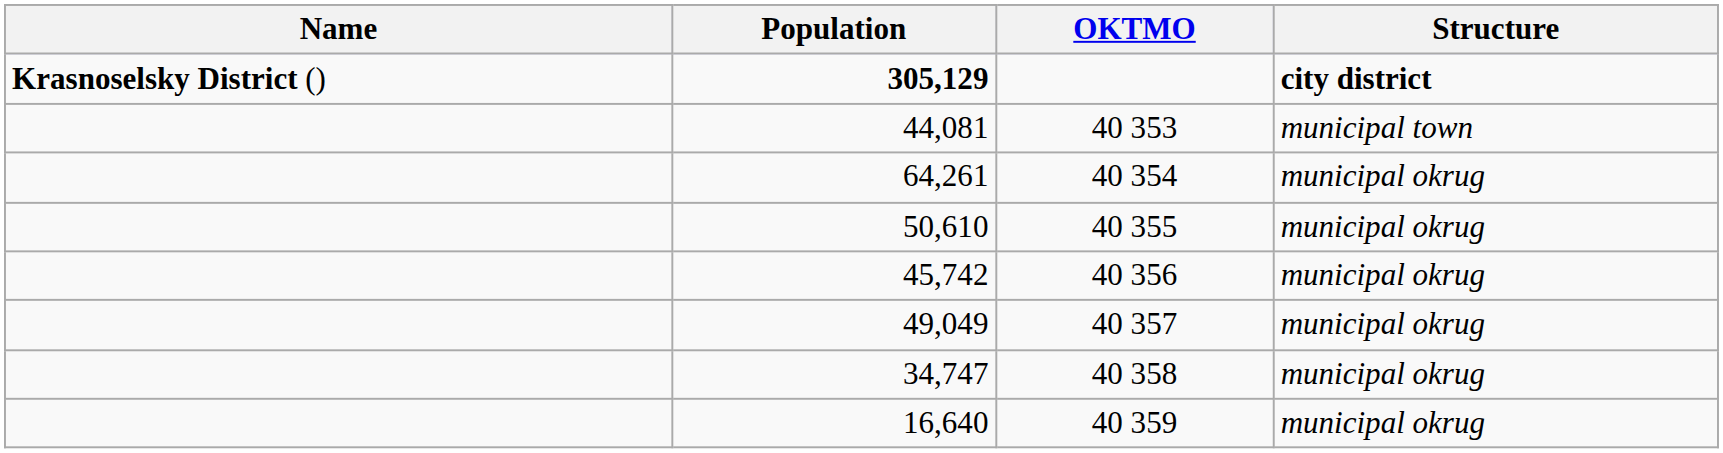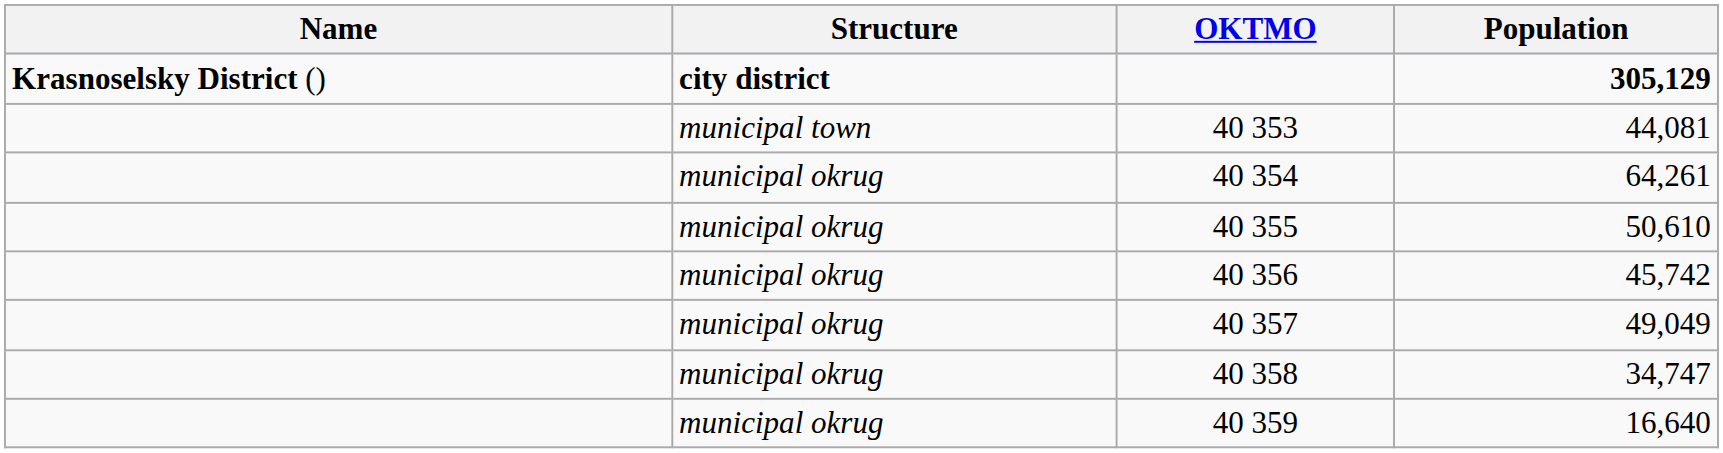 <table width=100% class="wikitable">
 <tr bgcolor="#CCCCFF" align="left">
 <th>Name</th>
+<th>Structure</th>
+<th><a href='#'>OKTMO</a></th>
 <th>Population</th>
-<th><a href='#'>OKTMO</a></th>
-<th>Structure</th>
 </tr>
 <tr valign="top">
 <td><strong>Krasnoselsky District</strong> ()</td>
+<td align="left"><strong>city district</strong></td>
+<td></td>
 <td align="right"><strong>305,129</strong></td>
-<td></td>
-<td align="left"><strong>city district</strong></td>
 </tr>
 <tr>
 <td><br></td>
+<td align="left"><em>municipal town</em></td>
+<td align="center">40 353</td>
 <td align="right">44,081</td>
-<td align="center">40 353</td>
-<td align="left"><em>municipal town</em></td>
 </tr>
 <tr>
 <td><br></td>
+<td align="left"><em>municipal okrug</em></td>
+<td align="center">40 354</td>
 <td align="right">64,261</td>
-<td align="center">40 354</td>
-<td align="left"><em>municipal okrug</em></td>
 </tr>
 <tr>
 <td><br></td>
+<td align="left"><em>municipal okrug</em></td>
+<td align="center">40 355</td>
 <td align="right">50,610</td>
-<td align="center">40 355</td>
-<td align="left"><em>municipal okrug</em></td>
 </tr>
 <tr>
 <td><br></td>
+<td align="left"><em>municipal okrug</em></td>
+<td align="center">40 356</td>
 <td align="right">45,742</td>
-<td align="center">40 356</td>
-<td align="left"><em>municipal okrug</em></td>
 </tr>
 <tr>
 <td><br></td>
+<td align="left"><em>municipal okrug</em></td>
+<td align="center">40 357</td>
 <td align="right">49,049</td>
-<td align="center">40 357</td>
-<td align="left"><em>municipal okrug</em></td>
 </tr>
 <tr>
 <td><br></td>
+<td align="left"><em>municipal okrug</em></td>
+<td align="center">40 358</td>
 <td align="right">34,747</td>
-<td align="center">40 358</td>
-<td align="left"><em>municipal okrug</em></td>
 </tr>
 <tr>
 <td><br></td>
+<td align="left"><em>municipal okrug</em></td>
+<td align="center">40 359</td>
 <td align="right">16,640</td>
-<td align="center">40 359</td>
-<td align="left"><em>municipal okrug</em></td>
 </tr>
 </table>
